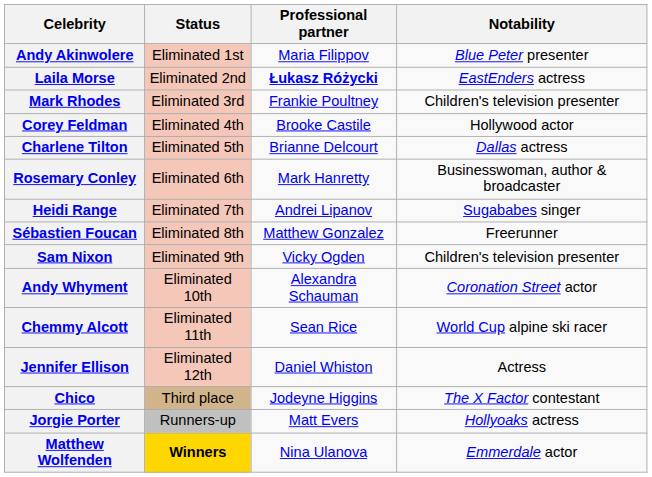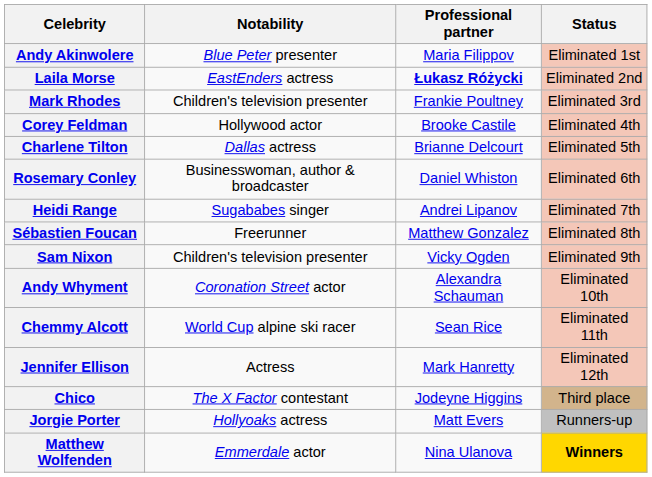 <table class="wikitable sortable" style="text-align:center; width:80%">
 <tr>
 <th scope="col">Celebrity</th>
+<th scope="col" class="unsortable">Notability</th>
+<th scope="col">Professional partner</th>
 <th scope="col">Status</th>
-<th scope="col">Professional partner</th>
-<th scope="col" class="unsortable">Notability</th>
 </tr>
 <tr>
 <th scope="row"><a href='#'>Andy Akinwolere</a></th>
+<td><em><a href='#'>Blue Peter</a></em> presenter</td>
+<td><a href='#'>Maria Filippov</a></td>
 <td bgcolor="f4c7b8">Eliminated 1st</td>
-<td><a href='#'>Maria Filippov</a></td>
-<td><em><a href='#'>Blue Peter</a></em> presenter</td>
 </tr>
 <tr>
 <th scope="row"><a href='#'>Laila Morse</a></th>
+<td><em><a href='#'>EastEnders</a></em> actress</td>
+<td><strong><a href='#'>Łukasz Różycki</a></strong></td>
 <td bgcolor="f4c7b8">Eliminated 2nd</td>
-<td><strong><a href='#'>Łukasz Różycki</a></strong></td>
-<td><em><a href='#'>EastEnders</a></em> actress</td>
 </tr>
 <tr>
 <th scope="row"><a href='#'>Mark Rhodes</a></th>
+<td>Children's television presenter</td>
+<td><a href='#'>Frankie Poultney</a></td>
 <td bgcolor="f4c7b8">Eliminated 3rd</td>
-<td><a href='#'>Frankie Poultney</a></td>
-<td>Children's television presenter</td>
 </tr>
 <tr>
 <th scope="row"><a href='#'>Corey Feldman</a></th>
+<td>Hollywood actor</td>
+<td><a href='#'>Brooke Castile</a></td>
 <td bgcolor="f4c7b8">Eliminated 4th</td>
-<td><a href='#'>Brooke Castile</a></td>
-<td>Hollywood actor</td>
 </tr>
 <tr>
 <th scope="row"><a href='#'>Charlene Tilton</a></th>
+<td><em><a href='#'>Dallas</a></em> actress</td>
+<td><a href='#'>Brianne Delcourt</a></td>
 <td bgcolor="f4c7b8">Eliminated 5th</td>
-<td><a href='#'>Brianne Delcourt</a></td>
-<td><em><a href='#'>Dallas</a></em> actress</td>
 </tr>
 <tr>
 <th scope="row"><a href='#'>Rosemary Conley</a></th>
+<td>Businesswoman, author & broadcaster</td>
+<td><a href='#'>Daniel Whiston</a></td>
 <td bgcolor="f4c7b8">Eliminated 6th</td>
-<td><a href='#'>Mark Hanretty</a></td>
-<td>Businesswoman, author & broadcaster</td>
 </tr>
 <tr>
 <th scope="row"><a href='#'>Heidi Range</a></th>
+<td><a href='#'>Sugababes</a> singer</td>
+<td><a href='#'>Andrei Lipanov</a></td>
 <td bgcolor="f4c7b8">Eliminated 7th</td>
-<td><a href='#'>Andrei Lipanov</a></td>
-<td><a href='#'>Sugababes</a> singer</td>
 </tr>
 <tr>
 <th scope="row"><a href='#'>Sébastien Foucan</a></th>
+<td>Freerunner</td>
+<td><a href='#'>Matthew Gonzalez</a></td>
 <td bgcolor="f4c7b8">Eliminated 8th</td>
-<td><a href='#'>Matthew Gonzalez</a></td>
-<td>Freerunner</td>
 </tr>
 <tr>
 <th scope="row"><a href='#'>Sam Nixon</a></th>
+<td>Children's television presenter</td>
+<td><a href='#'>Vicky Ogden</a></td>
 <td bgcolor="f4c7b8">Eliminated 9th</td>
-<td><a href='#'>Vicky Ogden</a></td>
-<td>Children's television presenter</td>
 </tr>
 <tr>
 <th scope="row"><a href='#'>Andy Whyment</a></th>
+<td><em><a href='#'>Coronation Street</a></em> actor</td>
+<td><a href='#'>Alexandra Schauman</a></td>
 <td bgcolor="f4c7b8">Eliminated 10th</td>
-<td><a href='#'>Alexandra Schauman</a></td>
-<td><em><a href='#'>Coronation Street</a></em> actor</td>
 </tr>
 <tr>
 <th scope="row"><a href='#'>Chemmy Alcott</a></th>
+<td><a href='#'>World Cup</a> alpine ski racer</td>
+<td><a href='#'>Sean Rice</a></td>
 <td bgcolor="f4c7b8">Eliminated 11th</td>
-<td><a href='#'>Sean Rice</a></td>
-<td><a href='#'>World Cup</a> alpine ski racer</td>
 </tr>
 <tr>
 <th scope="row"><a href='#'>Jennifer Ellison</a></th>
+<td>Actress</td>
+<td><a href='#'>Mark Hanretty</a></td>
 <td bgcolor="f4c7b8">Eliminated 12th</td>
-<td><a href='#'>Daniel Whiston</a></td>
-<td>Actress</td>
 </tr>
 <tr>
 <th scope="row"><a href='#'>Chico</a></th>
+<td><em><a href='#'>The X Factor</a></em> contestant</td>
+<td><a href='#'>Jodeyne Higgins</a></td>
 <td bgcolor="tan">Third place</td>
-<td><a href='#'>Jodeyne Higgins</a></td>
-<td><em><a href='#'>The X Factor</a></em> contestant</td>
 </tr>
 <tr>
 <th scope="row"><a href='#'>Jorgie Porter</a></th>
+<td><em><a href='#'>Hollyoaks</a></em> actress</td>
+<td><a href='#'>Matt Evers</a></td>
 <td bgcolor="silver">Runners-up</td>
-<td><a href='#'>Matt Evers</a></td>
-<td><em><a href='#'>Hollyoaks</a></em> actress</td>
 </tr>
 <tr>
 <th scope="row"><a href='#'>Matthew Wolfenden</a></th>
+<td><em><a href='#'>Emmerdale</a></em> actor</td>
+<td><a href='#'>Nina Ulanova</a></td>
 <td bgcolor="gold"><strong>Winners</strong></td>
-<td><a href='#'>Nina Ulanova</a></td>
-<td><em><a href='#'>Emmerdale</a></em> actor</td>
 </tr>
 </table>
